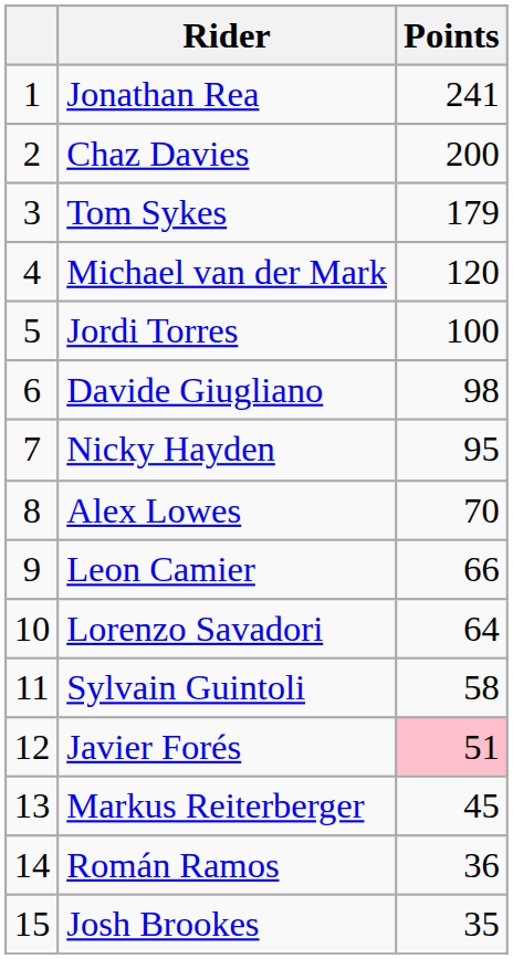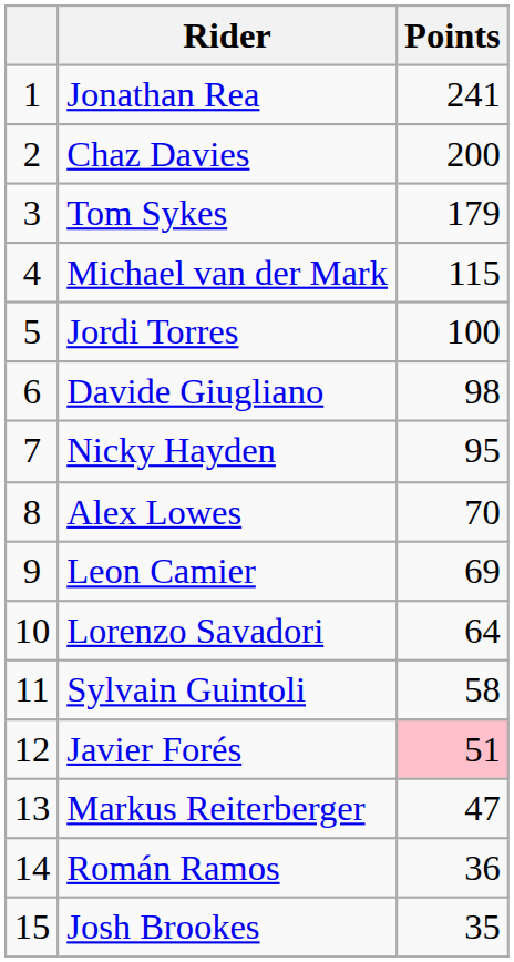 <table class="wikitable" style="font-size: 95%;">
 <tr>
 <th></th>
 <th>Rider</th>
 <th>Points</th>
 </tr>
 <tr>
 <td align=center>1</td>
 <td> <a href='#'>Jonathan Rea</a></td>
 <td align=right>241</td>
 </tr>
 <tr>
 <td align=center>2</td>
 <td> <a href='#'>Chaz Davies</a></td>
 <td align=right>200</td>
 </tr>
 <tr>
 <td align=center>3</td>
 <td> <a href='#'>Tom Sykes</a></td>
 <td align=right>179</td>
 </tr>
 <tr>
 <td align=center>4</td>
 <td> <a href='#'>Michael van der Mark</a></td>
-<td align=right>120</td>
+<td align=right>115</td>
 </tr>
 <tr>
 <td align=center>5</td>
 <td> <a href='#'>Jordi Torres</a></td>
 <td align=right>100</td>
 </tr>
 <tr>
 <td align=center>6</td>
 <td> <a href='#'>Davide Giugliano</a></td>
 <td align=right>98</td>
 </tr>
 <tr>
 <td align=center>7</td>
 <td> <a href='#'>Nicky Hayden</a></td>
 <td align=right>95</td>
 </tr>
 <tr>
 <td align=center>8</td>
 <td> <a href='#'>Alex Lowes</a></td>
 <td align=right>70</td>
 </tr>
 <tr>
 <td align=center>9</td>
 <td> <a href='#'>Leon Camier</a></td>
-<td align=right>66</td>
+<td align=right>69</td>
 </tr>
 <tr>
 <td align=center>10</td>
 <td> <a href='#'>Lorenzo Savadori</a></td>
 <td align=right>64</td>
 </tr>
 <tr>
 <td align=center>11</td>
 <td> <a href='#'>Sylvain Guintoli</a></td>
 <td align=right>58</td>
 </tr>
 <tr>
 <td align=center>12</td>
 <td> <a href='#'>Javier Forés</a></td>
 <td align=right style="background: pink;">51</td>
 </tr>
 <tr>
 <td align=center>13</td>
 <td> <a href='#'>Markus Reiterberger</a></td>
-<td align=right>45</td>
+<td align=right>47</td>
 </tr>
 <tr>
 <td align=center>14</td>
 <td> <a href='#'>Román Ramos</a></td>
 <td align=right>36</td>
 </tr>
 <tr>
 <td align=center>15</td>
 <td> <a href='#'>Josh Brookes</a></td>
 <td align=right>35</td>
 </tr>
 </table>
